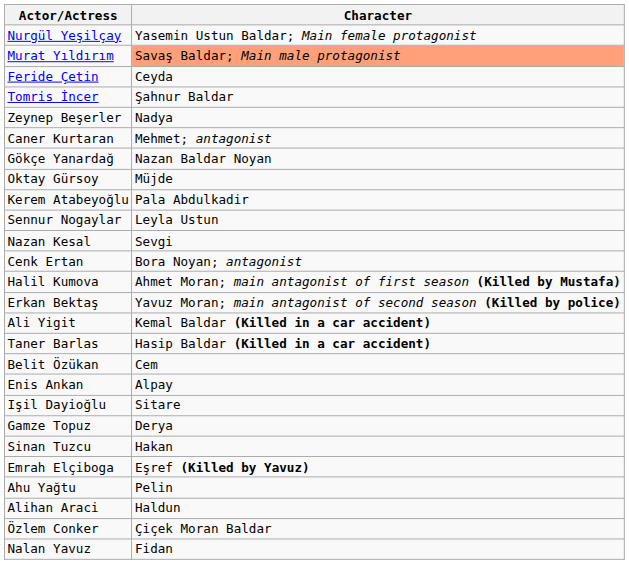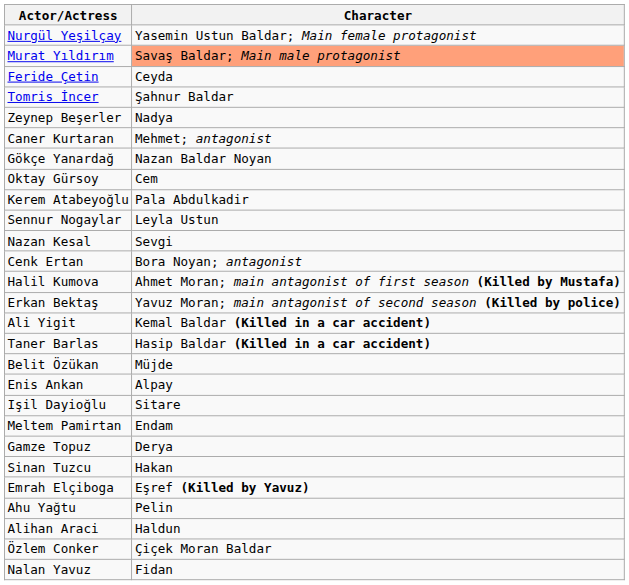 <table class="wikitable">
 <tr>
 <th>Actor/Actress</th>
 <th>Character</th>
 </tr>
 <tr>
 <td><a href='#'>Nurgül Yeşilçay</a></td>
 <td>Yasemin Ustun Baldar; <em>Main female protagonist</em></td>
 </tr>
 <tr>
 <td><a href='#'>Murat Yıldırım</a></td>
 <td style="background: lightsalmon;">Savaş Baldar; <em>Main male protagonist</em></td>
 </tr>
 <tr>
 <td><a href='#'>Feride Çetin</a></td>
 <td>Ceyda</td>
 </tr>
 <tr>
 <td><a href='#'>Tomris İncer</a></td>
 <td>Şahnur Baldar</td>
 </tr>
 <tr>
 <td>Zeynep Beşerler</td>
 <td>Nadya</td>
 </tr>
 <tr>
 <td>Caner Kurtaran</td>
 <td>Mehmet; <em>antagonist</em></td>
 </tr>
 <tr>
 <td>Gökçe Yanardağ</td>
 <td>Nazan Baldar Noyan</td>
 </tr>
 <tr>
 <td>Oktay Gürsoy</td>
-<td>Müjde</td>
+<td>Cem</td>
 </tr>
 <tr>
 <td>Kerem Atabeyoğlu</td>
 <td>Pala Abdulkadir</td>
 </tr>
 <tr>
 <td>Sennur Nogaylar</td>
 <td>Leyla Ustun</td>
 </tr>
 <tr>
 <td>Nazan Kesal</td>
 <td>Sevgi</td>
 </tr>
 <tr>
 <td>Cenk Ertan</td>
 <td>Bora Noyan; <em>antagonist</em></td>
 </tr>
 <tr>
 <td>Halil Kumova</td>
 <td>Ahmet Moran; <em>main antagonist of first season</em> <strong>(Killed by Mustafa)</strong></td>
 </tr>
 <tr>
 <td>Erkan Bektaş</td>
 <td>Yavuz Moran; <em>main antagonist of second season</em> <strong>(Killed by police)</strong></td>
 </tr>
 <tr>
 <td>Ali Yigit</td>
 <td>Kemal Baldar <strong>(Killed in a car accident)</strong></td>
 </tr>
 <tr>
 <td>Taner Barlas</td>
 <td>Hasip Baldar <strong>(Killed in a car accident)</strong></td>
 </tr>
 <tr>
 <td>Belit Özükan</td>
-<td>Cem</td>
+<td>Müjde</td>
 </tr>
 <tr>
 <td>Enis Ankan</td>
 <td>Alpay</td>
 </tr>
 <tr>
 <td>Işil Dayioğlu</td>
 <td>Sitare</td>
+</tr>
+<tr>
+<td>Meltem Pamirtan</td>
+<td>Endam</td>
 </tr>
 <tr>
 <td>Gamze Topuz</td>
 <td>Derya</td>
 </tr>
 <tr>
 <td>Sinan Tuzcu</td>
 <td>Hakan</td>
 </tr>
 <tr>
 <td>Emrah Elçiboga</td>
 <td>Eşref <strong>(Killed by Yavuz)</strong></td>
 </tr>
 <tr>
 <td>Ahu Yağtu</td>
 <td>Pelin</td>
 </tr>
 <tr>
 <td>Alihan Araci</td>
 <td>Haldun</td>
 </tr>
 <tr>
 <td>Özlem Conker</td>
 <td>Çiçek Moran Baldar</td>
 </tr>
 <tr>
 <td>Nalan Yavuz</td>
 <td>Fidan</td>
 </tr>
 </table>
